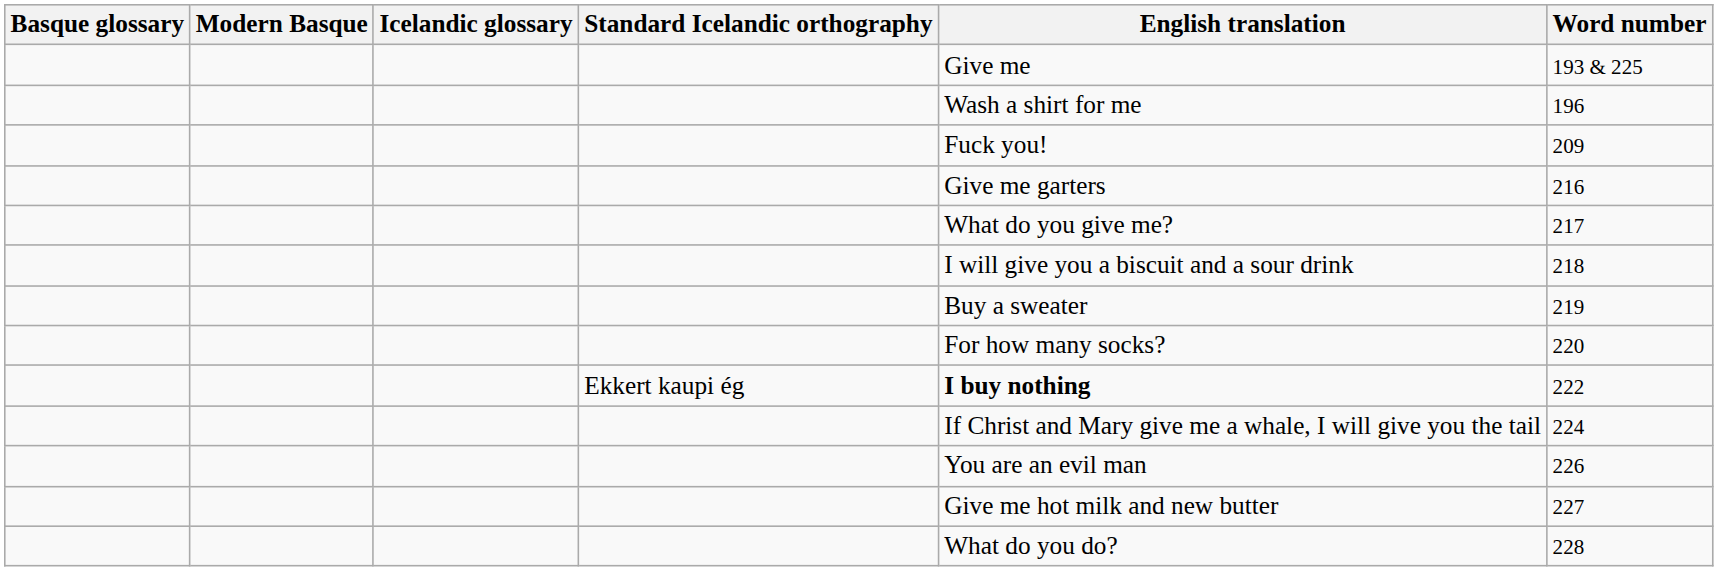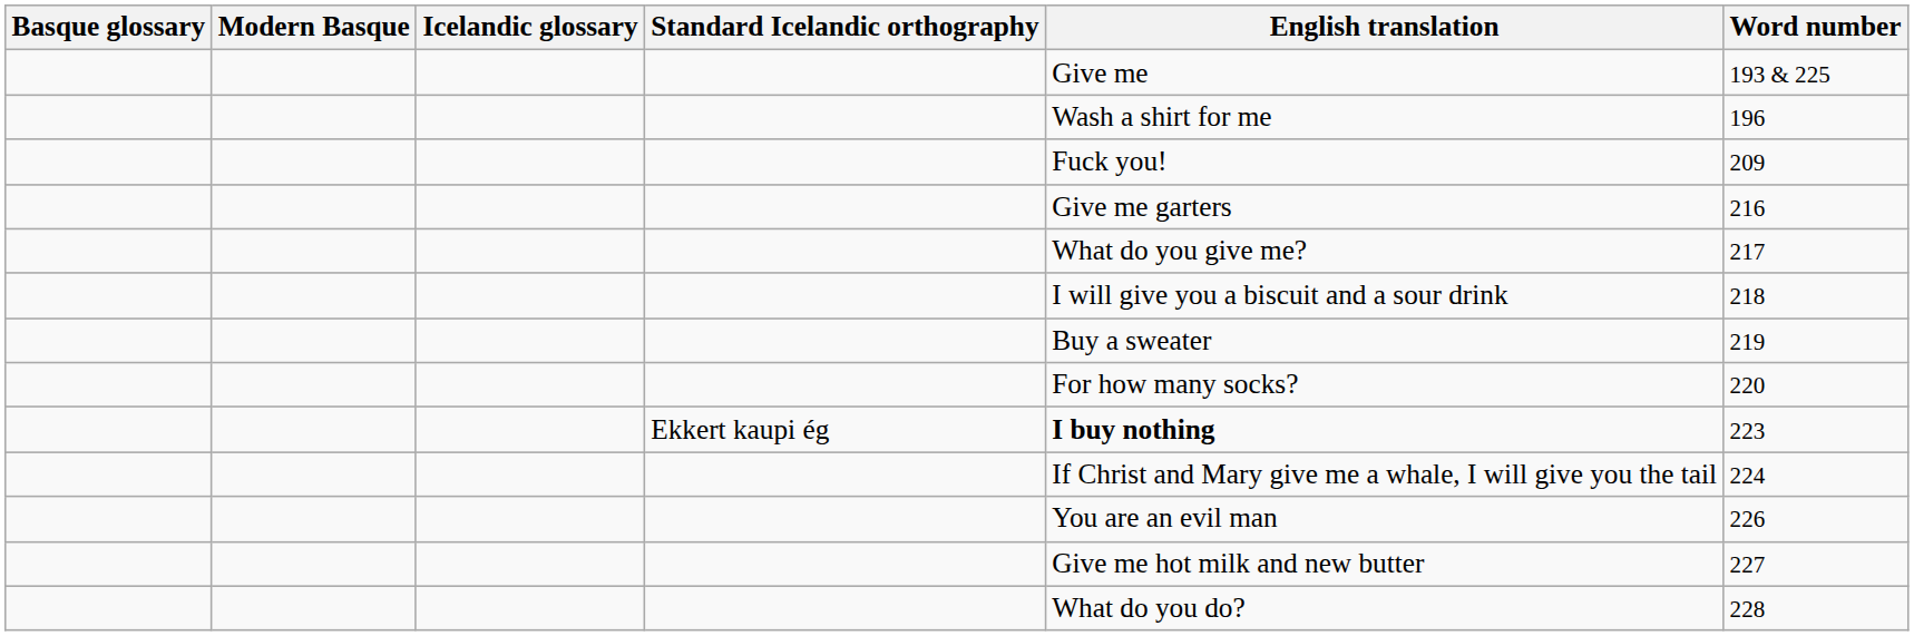 <table class="wikitable">
 <tr>
 <th>Basque glossary</th>
 <th>Modern Basque<span></span></th>
 <th>Icelandic glossary</th>
 <th>Standard Icelandic orthography</th>
 <th>English translation</th>
 <th>Word number</th>
 </tr>
 <tr>
 <td></td>
 <td></td>
 <td></td>
 <td></td>
 <td>Give me</td>
 <td><small>193 & 225</small></td>
 </tr>
 <tr>
 <td></td>
 <td></td>
 <td></td>
 <td></td>
 <td>Wash a shirt for me</td>
 <td><small>196</small></td>
 </tr>
 <tr>
 <td></td>
 <td></td>
 <td></td>
 <td></td>
 <td>Fuck you!</td>
 <td><small>209</small></td>
 </tr>
 <tr>
 <td></td>
 <td></td>
 <td></td>
 <td></td>
 <td>Give me garters</td>
 <td><small>216</small></td>
 </tr>
 <tr>
 <td></td>
 <td></td>
 <td></td>
 <td></td>
 <td>What do you give me?</td>
 <td><small>217</small></td>
 </tr>
 <tr>
 <td></td>
 <td></td>
 <td></td>
 <td></td>
 <td>I will give you a biscuit and a sour drink</td>
 <td><small>218</small></td>
 </tr>
 <tr>
 <td></td>
 <td></td>
 <td></td>
 <td></td>
 <td>Buy a sweater</td>
 <td><small>219</small></td>
 </tr>
 <tr>
 <td></td>
 <td></td>
 <td></td>
 <td></td>
 <td>For how many socks?</td>
 <td><small>220</small></td>
 </tr>
 <tr>
 <td></td>
 <td></td>
 <td></td>
 <td>Ekkert kaupi ég</td>
 <td><strong>I buy nothing</strong></td>
-<td><small>222</small></td>
+<td><small>223</small></td>
 </tr>
 <tr>
 <td></td>
 <td></td>
 <td></td>
 <td></td>
 <td>If Christ and Mary give me a whale, I will give you the tail</td>
 <td><small>224</small></td>
 </tr>
 <tr>
 <td></td>
 <td></td>
 <td></td>
 <td></td>
 <td>You are an evil man</td>
 <td><small>226</small></td>
 </tr>
 <tr>
 <td></td>
 <td></td>
 <td></td>
 <td></td>
 <td>Give me hot milk and new butter</td>
 <td><small>227</small></td>
 </tr>
 <tr>
 <td></td>
 <td></td>
 <td></td>
 <td></td>
 <td>What do you do?</td>
 <td><small>228</small></td>
 </tr>
 </table>
